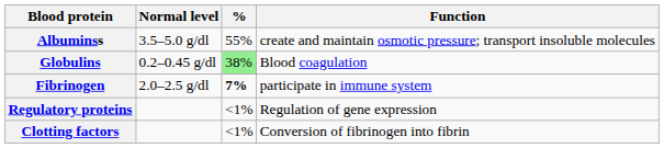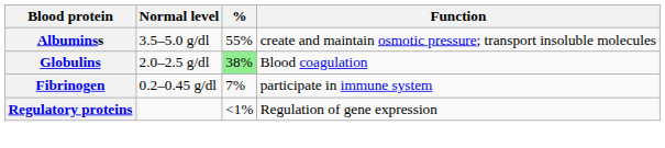 <table class="wikitable">
 <tr>
 <th>Blood protein</th>
 <th>Normal level</th>
 <th>%</th>
 <th>Function</th>
 </tr>
 <tr>
 <th><a href='#'>Albumins</a>s</th>
 <td>3.5–5.0 g/dl</td>
 <td>55%</td>
 <td>create and maintain <a href='#'>osmotic pressure</a>; transport insoluble molecules</td>
 </tr>
 <tr>
 <th><a href='#'>Globulins</a></th>
-<td>0.2–0.45 g/dl</td>
+<td>2.0–2.5 g/dl</td>
 <td style="background: lightgreen;">38%</td>
 <td>Blood <a href='#'>coagulation</a></td>
 </tr>
 <tr>
 <th><a href='#'>Fibrinogen</a></th>
-<td>2.0–2.5 g/dl</td>
-<td><strong>7%</strong></td>
+<td>0.2–0.45 g/dl</td>
+<td>7%</td>
 <td>participate in <a href='#'>immune system</a></td>
 </tr>
 <tr>
 <th><a href='#'>Regulatory proteins</a></th>
 <td></td>
 <td><1%</td>
 <td>Regulation of gene expression</td>
 </tr>
-<tr>
-<th><a href='#'>Clotting factors</a></th>
-<td></td>
-<td><1%</td>
-<td>Conversion of fibrinogen into fibrin</td>
-</tr>
 </table>
